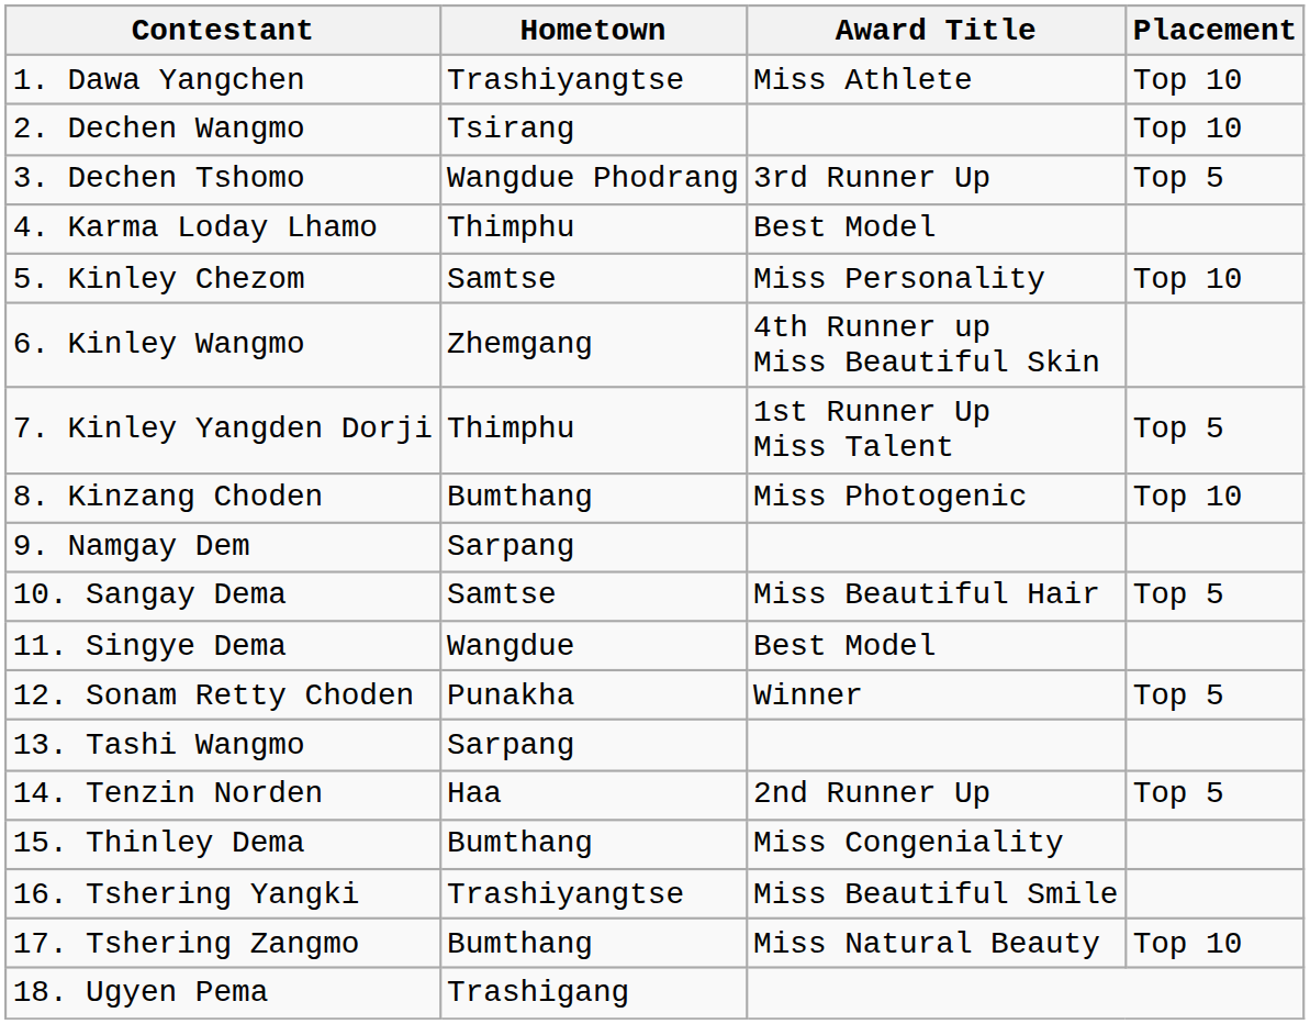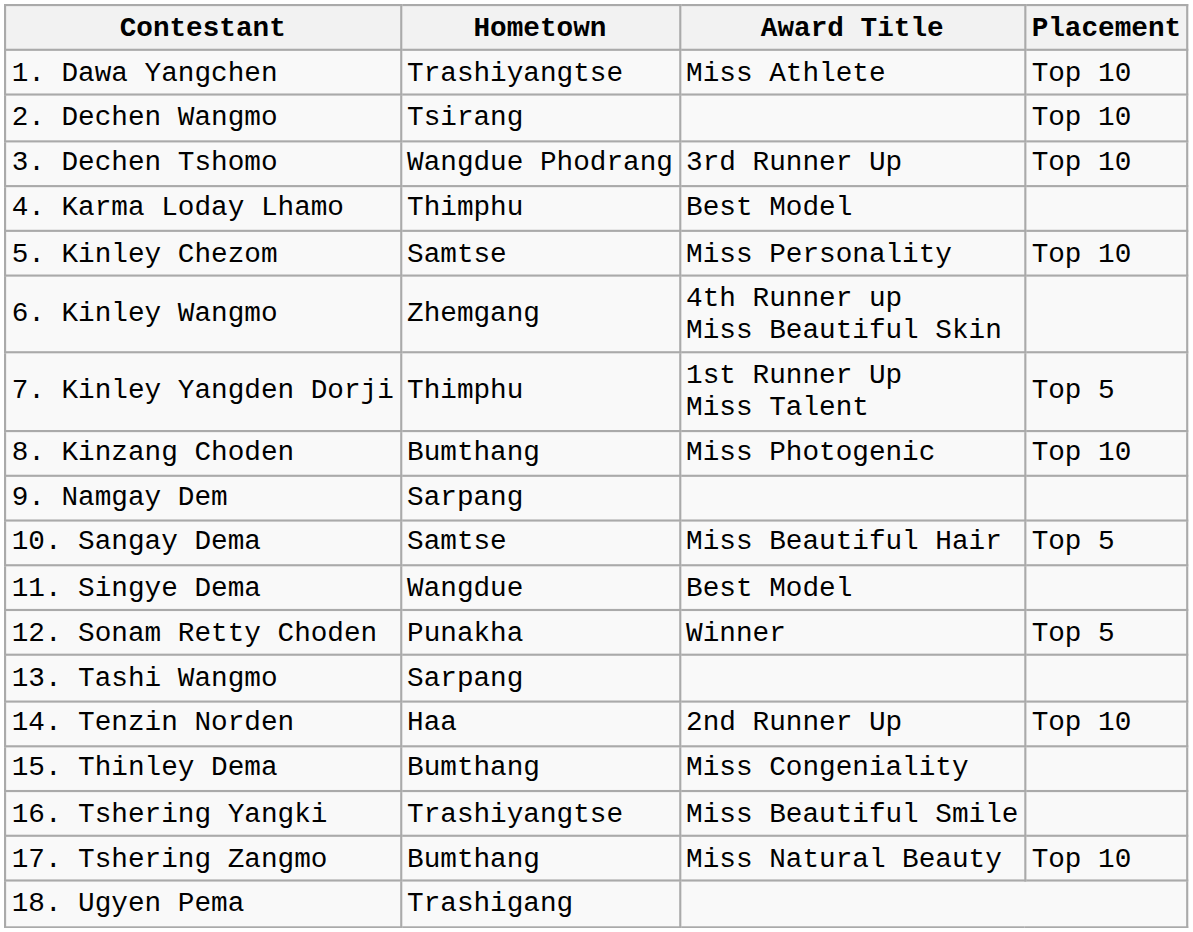 <table class="wikitable">
 <tr>
 <th>Contestant</th>
 <th>Hometown</th>
 <th>Award Title</th>
 <th>Placement</th>
 </tr>
 <tr>
 <td>1. Dawa Yangchen</td>
 <td>Trashiyangtse</td>
 <td>Miss Athlete</td>
 <td>Top 10</td>
 </tr>
 <tr>
 <td>2. Dechen Wangmo</td>
 <td>Tsirang</td>
 <td></td>
 <td>Top 10</td>
 </tr>
 <tr>
 <td>3. Dechen Tshomo</td>
 <td>Wangdue Phodrang</td>
 <td>3rd Runner Up</td>
-<td>Top 5</td>
+<td>Top 10</td>
 </tr>
 <tr>
 <td>4. Karma Loday Lhamo</td>
 <td>Thimphu</td>
 <td>Best Model</td>
 <td></td>
 </tr>
 <tr>
 <td>5. Kinley Chezom</td>
 <td>Samtse</td>
 <td>Miss Personality</td>
 <td>Top 10</td>
 </tr>
 <tr>
 <td>6. Kinley Wangmo</td>
 <td>Zhemgang</td>
 <td>4th Runner up<br>Miss Beautiful Skin</td>
 <td></td>
 </tr>
 <tr>
 <td>7. Kinley Yangden Dorji</td>
 <td>Thimphu</td>
 <td>1st Runner Up<br>Miss Talent</td>
 <td>Top 5</td>
 </tr>
 <tr>
 <td>8. Kinzang Choden</td>
 <td>Bumthang</td>
 <td>Miss Photogenic</td>
 <td>Top 10</td>
 </tr>
 <tr>
 <td>9. Namgay Dem</td>
 <td>Sarpang</td>
 <td></td>
 <td></td>
 </tr>
 <tr>
 <td>10. Sangay Dema</td>
 <td>Samtse</td>
 <td>Miss Beautiful Hair</td>
 <td>Top 5</td>
 </tr>
 <tr>
 <td>11. Singye Dema</td>
 <td>Wangdue</td>
 <td>Best Model</td>
 <td></td>
 </tr>
 <tr>
 <td>12. Sonam Retty Choden</td>
 <td>Punakha</td>
 <td>Winner</td>
 <td>Top 5</td>
 </tr>
 <tr>
 <td>13. Tashi Wangmo</td>
 <td>Sarpang</td>
 <td></td>
 <td></td>
 </tr>
 <tr>
 <td>14. Tenzin Norden</td>
 <td>Haa</td>
 <td>2nd Runner Up</td>
-<td>Top 5</td>
+<td>Top 10</td>
 </tr>
 <tr>
 <td>15. Thinley Dema</td>
 <td>Bumthang</td>
 <td>Miss Congeniality</td>
 <td></td>
 </tr>
 <tr>
 <td>16. Tshering Yangki</td>
 <td>Trashiyangtse</td>
 <td>Miss Beautiful Smile</td>
 <td></td>
 </tr>
 <tr>
 <td>17. Tshering Zangmo</td>
 <td>Bumthang</td>
 <td>Miss Natural Beauty</td>
 <td>Top 10</td>
 </tr>
 <tr>
 <td>18. Ugyen Pema</td>
 <td>Trashigang</td>
 </tr>
 </table>
